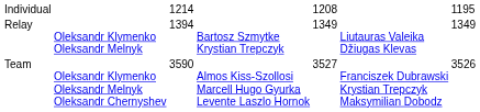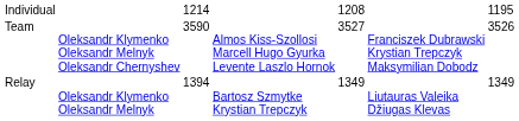 <table>
 <tr style="vertical-align:top;">
 <td>Individual</td>
 <td></td>
 <td>1214</td>
 <td></td>
 <td>1208</td>
 <td></td>
 <td>1195</td>
 </tr>
 <tr style="vertical-align:top;">
+<td>Team</td>
+<td><br><a href='#'>Oleksandr Klymenko</a><br><a href='#'>Oleksandr Melnyk</a><br><a href='#'>Oleksandr Chernyshev</a></td>
+<td>3590</td>
+<td><br><a href='#'>Almos Kiss-Szollosi</a><br><a href='#'>Marcell Hugo Gyurka</a><br><a href='#'>Levente Laszlo Hornok</a></td>
+<td>3527</td>
+<td><br><a href='#'>Franciszek Dubrawski</a><br><a href='#'>Krystian Trepczyk</a><br><a href='#'>Maksymilian Dobodz</a></td>
+<td>3526</td>
+</tr>
+<tr style="vertical-align:top;">
 <td>Relay</td>
 <td><br><a href='#'>Oleksandr Klymenko</a><br><a href='#'>Oleksandr Melnyk</a></td>
 <td>1394</td>
 <td><br><a href='#'>Bartosz Szmytke</a><br><a href='#'>Krystian Trepczyk</a></td>
 <td>1349</td>
 <td><br><a href='#'>Liutauras Valeika</a><br><a href='#'>Džiugas Klevas</a></td>
 <td>1349</td>
 </tr>
-<tr style="vertical-align:top;">
-<td>Team</td>
-<td><br><a href='#'>Oleksandr Klymenko</a><br><a href='#'>Oleksandr Melnyk</a><br><a href='#'>Oleksandr Chernyshev</a></td>
-<td>3590</td>
-<td><br><a href='#'>Almos Kiss-Szollosi</a><br><a href='#'>Marcell Hugo Gyurka</a><br><a href='#'>Levente Laszlo Hornok</a></td>
-<td>3527</td>
-<td><br><a href='#'>Franciszek Dubrawski</a><br><a href='#'>Krystian Trepczyk</a><br><a href='#'>Maksymilian Dobodz</a></td>
-<td>3526</td>
-</tr>
 </table>
